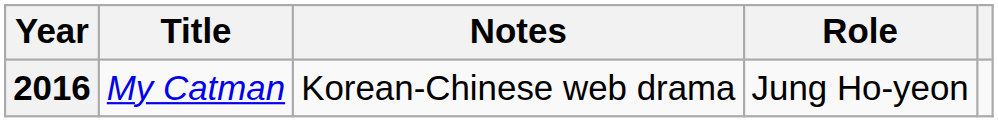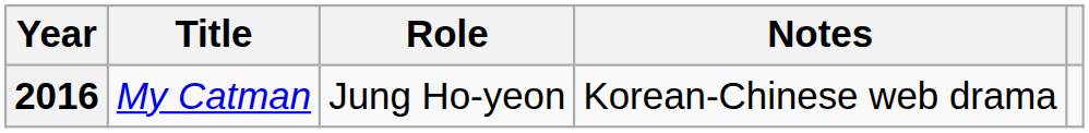 <table class="wikitable plainrowheaders">
 <tr>
 <th scope="col">Year</th>
 <th scope="col">Title</th>
+<th scope="col">Role</th>
 <th scope="col">Notes</th>
-<th scope="col">Role</th>
 <th scope="col" class="unsortable"></th>
 </tr>
 <tr>
 <th scope="row">2016</th>
 <td><em><a href='#'>My Catman</a></em></td>
+<td>Jung Ho-yeon</td>
 <td>Korean-Chinese web drama</td>
-<td>Jung Ho-yeon</td>
 <td style="text-align:center"></td>
 </tr>
 </table>
